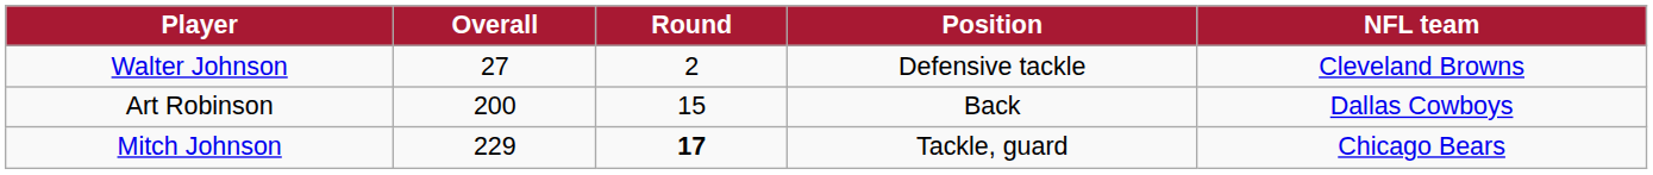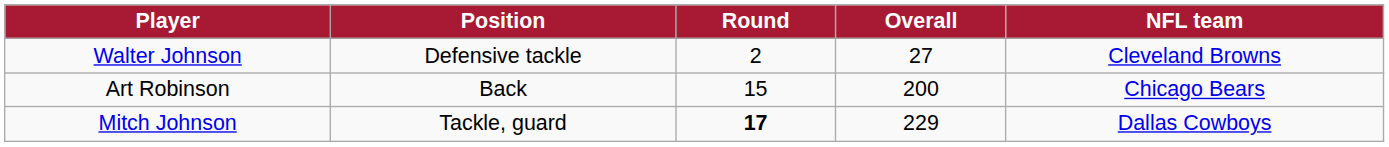 <table class="wikitable" width="65%">
 <tr align="center" style="background:#A81933;color:#FFFFFF;">
 <td><strong>Player</strong></td>
+<td><strong>Position</strong></td>
+<td><strong>Round</strong></td>
 <td><strong>Overall</strong></td>
-<td><strong>Round</strong></td>
-<td><strong>Position</strong></td>
 <td><strong>NFL team</strong></td>
 </tr>
 <tr align="center" bgcolor="">
 <td><a href='#'>Walter Johnson</a></td>
+<td>Defensive tackle</td>
+<td>2</td>
 <td>27</td>
-<td>2</td>
-<td>Defensive tackle</td>
 <td><a href='#'>Cleveland Browns</a></td>
 </tr>
 <tr align="center" bgcolor="">
 <td>Art Robinson</td>
+<td>Back</td>
+<td>15</td>
 <td>200</td>
-<td>15</td>
-<td>Back</td>
-<td><a href='#'>Dallas Cowboys</a></td>
+<td><a href='#'>Chicago Bears</a></td>
 </tr>
 <tr align="center" bgcolor="">
 <td><a href='#'>Mitch Johnson</a></td>
+<td>Tackle, guard</td>
+<td><strong>17</strong></td>
 <td>229</td>
-<td><strong>17</strong></td>
-<td>Tackle, guard</td>
-<td><a href='#'>Chicago Bears</a></td>
+<td><a href='#'>Dallas Cowboys</a></td>
 </tr>
 </table>
